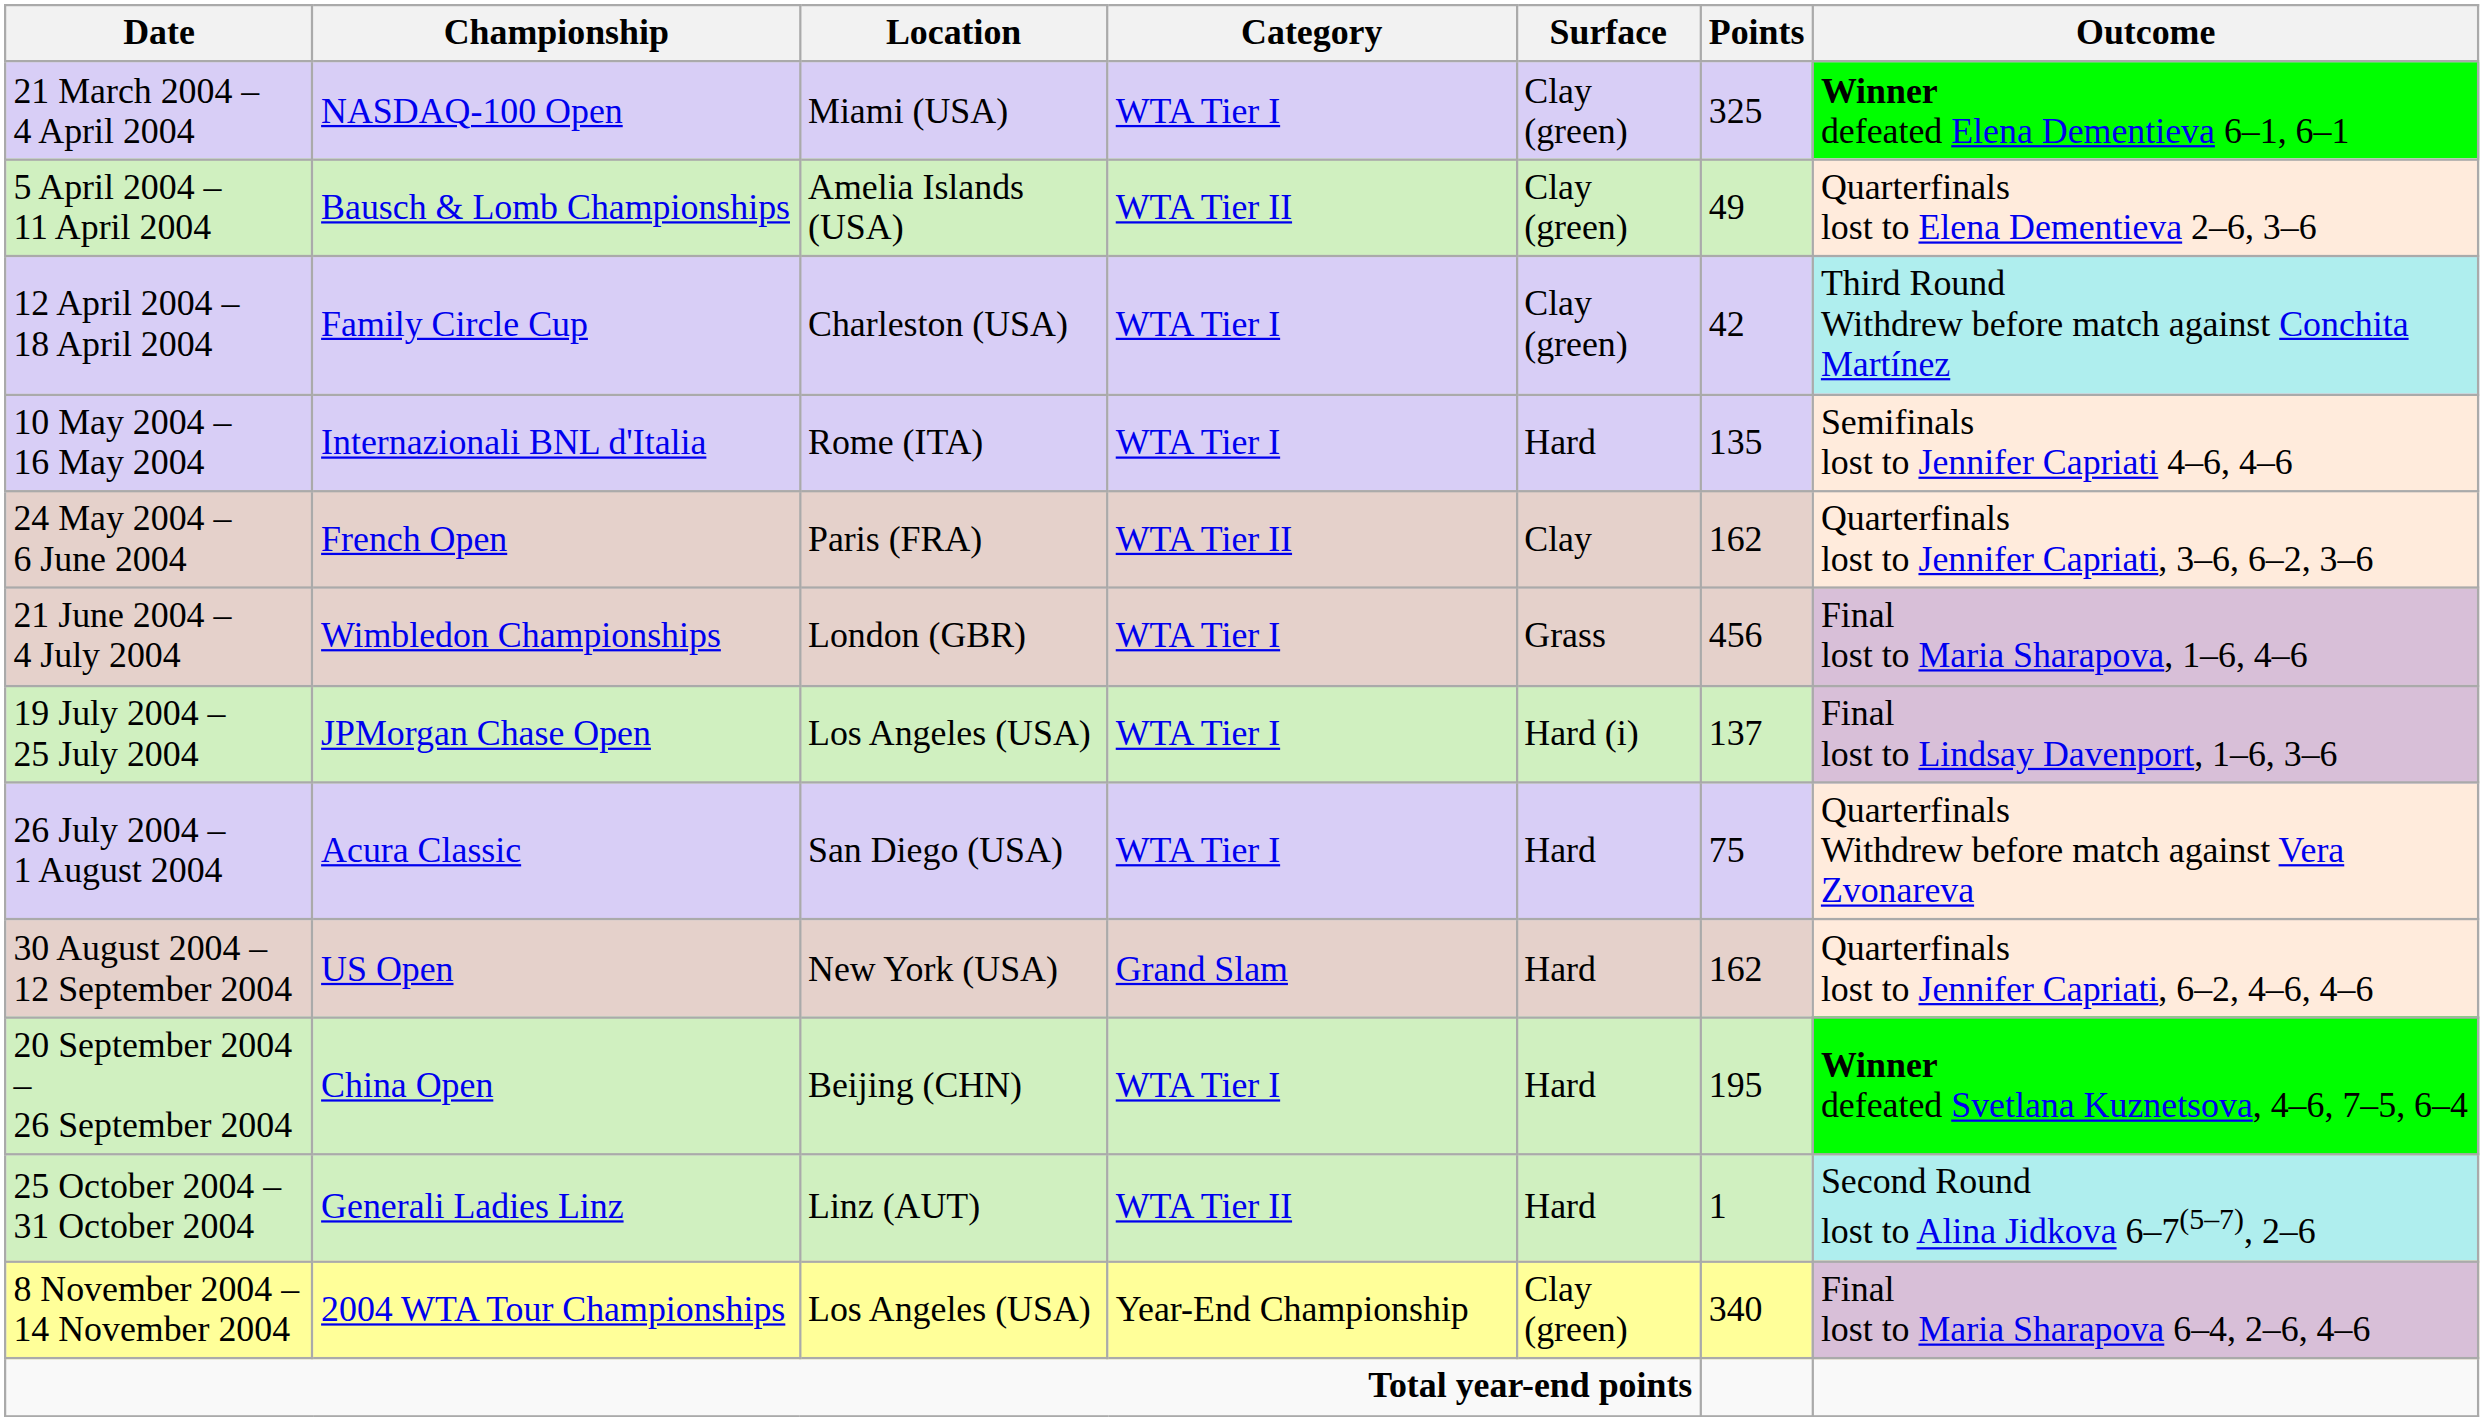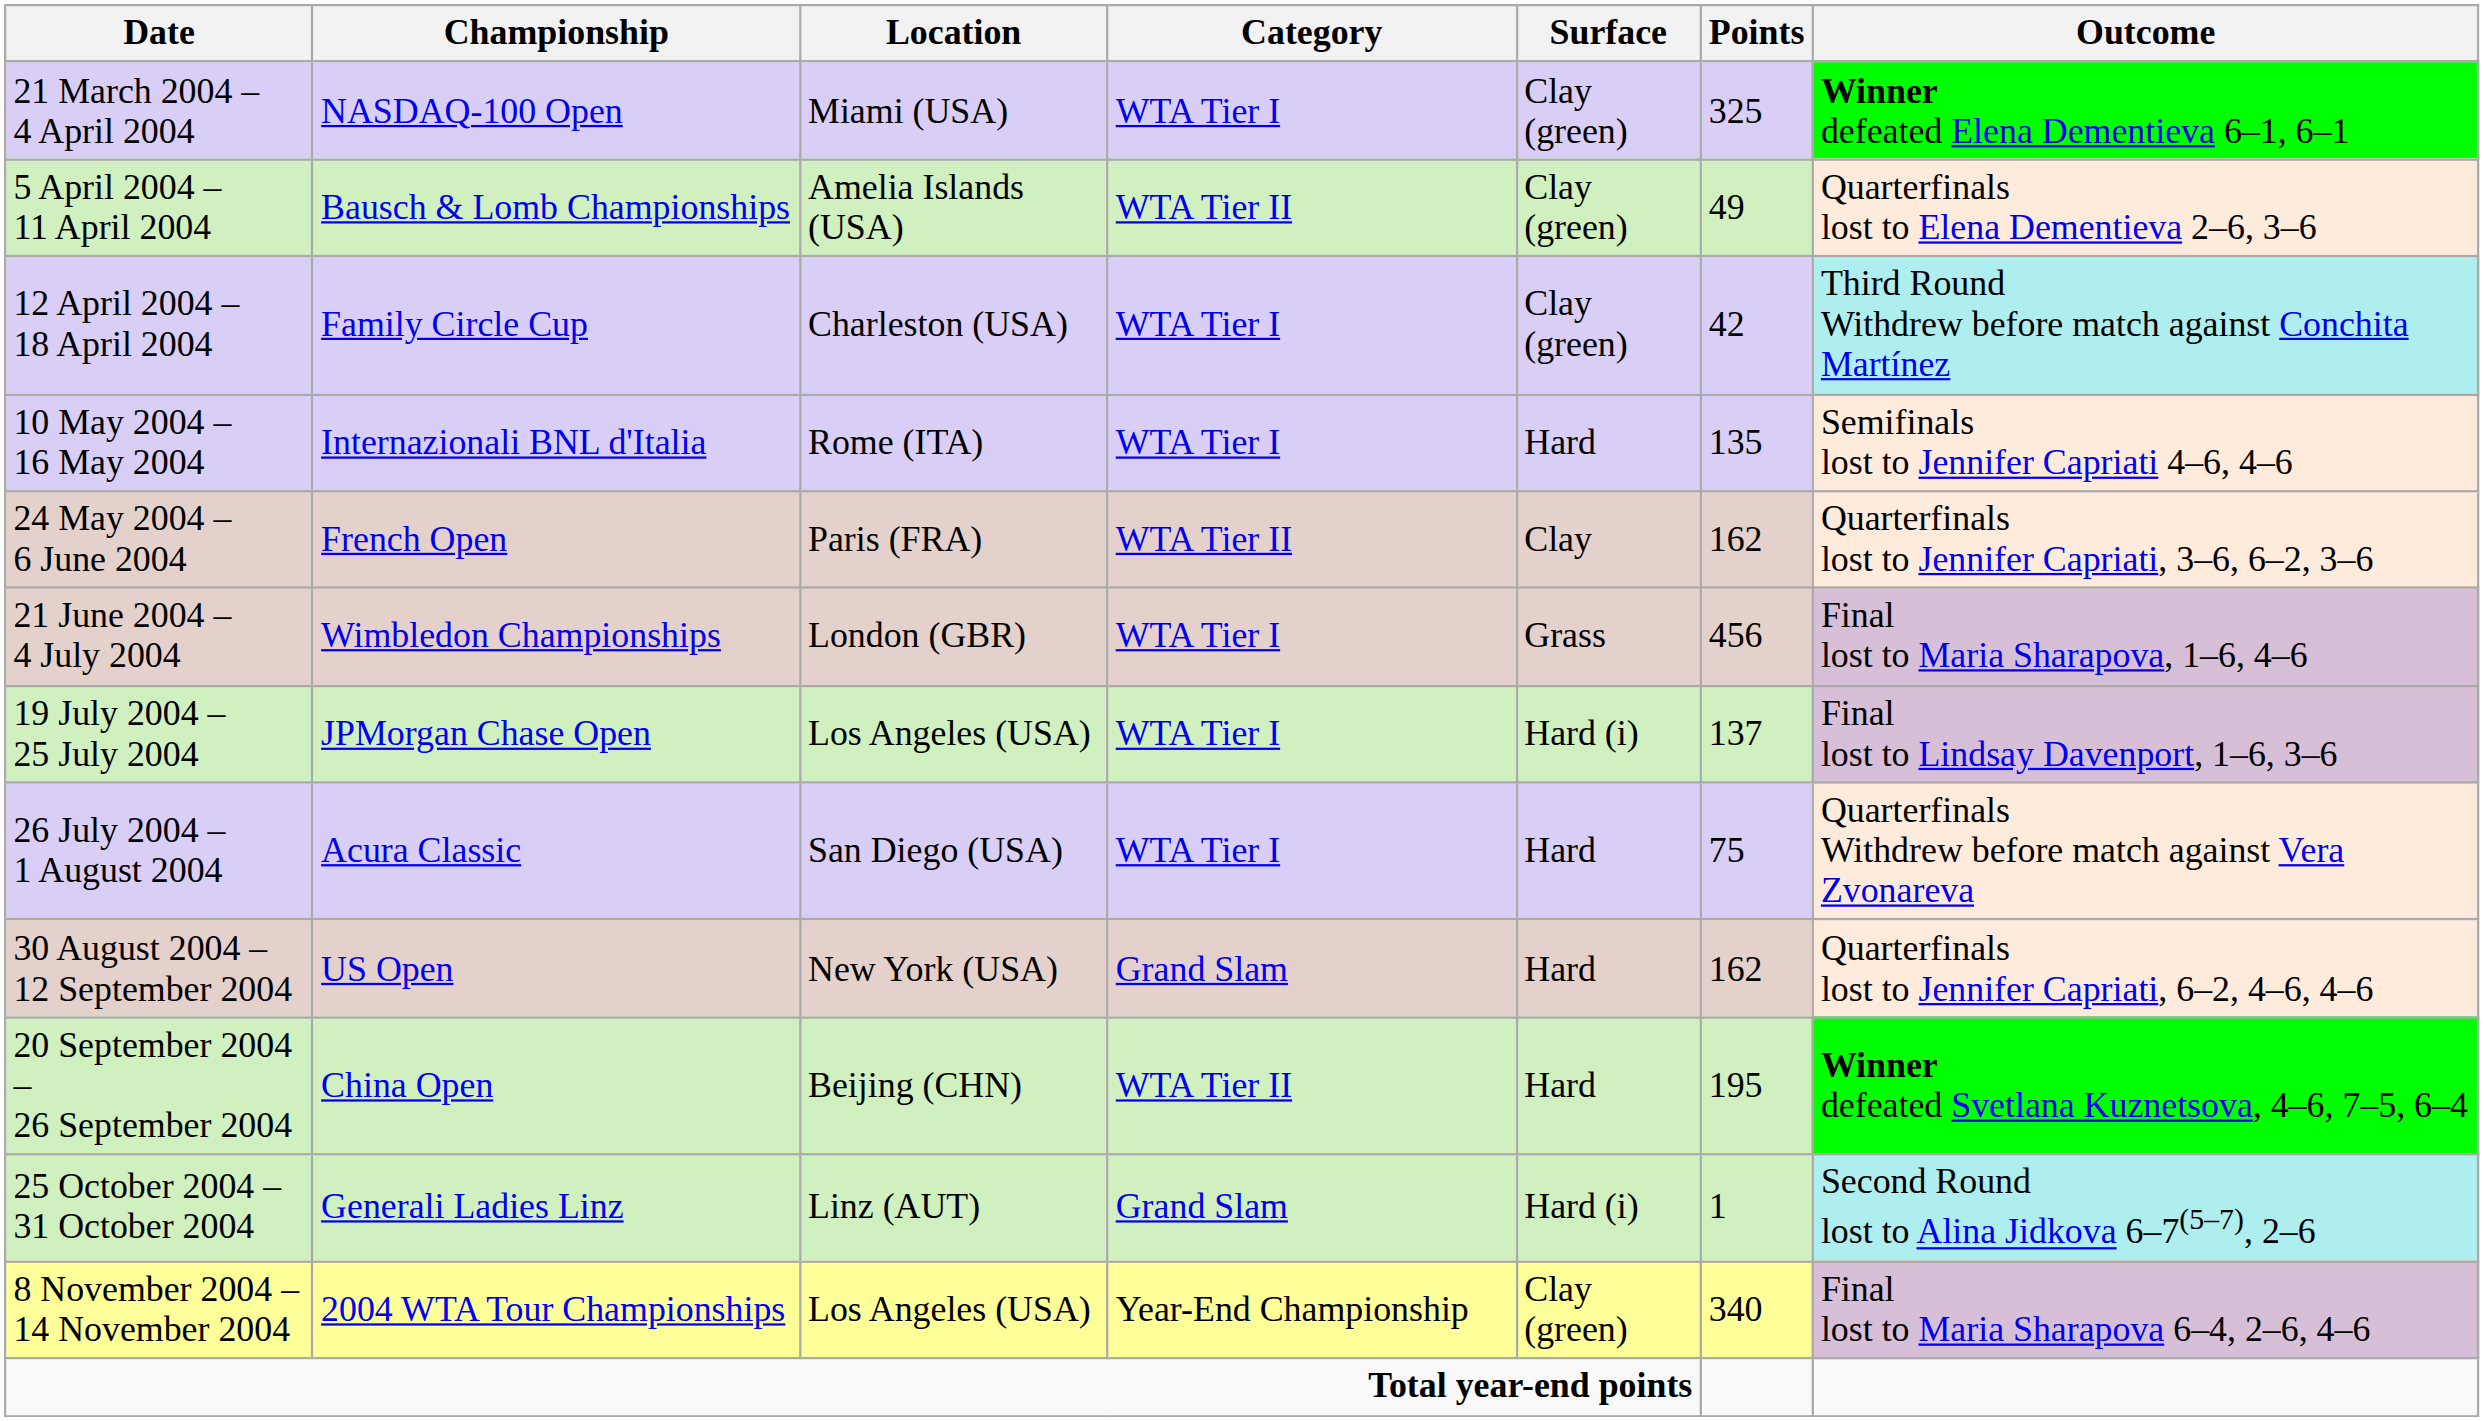 <table class="wikitable">
 <tr>
 <th width=130>Date</th>
 <th width=210>Championship</th>
 <th width=130>Location</th>
 <th width=175>Category</th>
 <th width=75>Surface</th>
 <th width=40>Points</th>
 <th width=290>Outcome</th>
 </tr>
 <tr style="background:#d8cef6">
 <td>21 March 2004 –<br>4 April 2004</td>
 <td><a href='#'>NASDAQ-100 Open</a></td>
 <td>Miami (USA)</td>
 <td><a href='#'>WTA Tier I</a></td>
 <td>Clay (green)</td>
 <td>325</td>
 <td style="background:lime;"><strong>Winner</strong> <br>defeated <a href='#'>Elena Dementieva</a> 6–1, 6–1</td>
 </tr>
 <tr style="background:#d0f0c0;">
 <td>5 April 2004 –<br>11 April 2004</td>
 <td><a href='#'>Bausch & Lomb Championships</a></td>
 <td>Amelia Islands (USA)</td>
 <td><a href='#'>WTA Tier II</a></td>
 <td>Clay (green)</td>
 <td>49</td>
 <td style="background:#ffebdc;">Quarterfinals <br>lost to <a href='#'>Elena Dementieva</a> 2–6, 3–6</td>
 </tr>
 <tr style="background:#d8cef6">
 <td>12 April 2004 –<br>18 April 2004</td>
 <td><a href='#'>Family Circle Cup</a></td>
 <td>Charleston (USA)</td>
 <td><a href='#'>WTA Tier I</a></td>
 <td>Clay (green)</td>
 <td>42</td>
 <td style="background:#afeeee;">Third Round <br>Withdrew before match against <a href='#'>Conchita Martínez</a></td>
 </tr>
 <tr style="background:#d8cef6">
 <td>10 May 2004 –<br>16 May 2004</td>
 <td><a href='#'>Internazionali BNL d'Italia</a></td>
 <td>Rome (ITA)</td>
 <td><a href='#'>WTA Tier I</a></td>
 <td>Hard</td>
 <td>135</td>
 <td style="background:#ffebdc;">Semifinals <br>lost to <a href='#'>Jennifer Capriati</a> 4–6, 4–6</td>
 </tr>
 <tr style="background:#e5d1cb;">
 <td>24 May 2004 –<br>6 June 2004</td>
 <td><a href='#'>French Open</a></td>
 <td>Paris (FRA)</td>
 <td><a href='#'>WTA Tier II</a></td>
 <td>Clay</td>
 <td>162</td>
 <td style="background:#ffebdc;">Quarterfinals <br>lost to <a href='#'>Jennifer Capriati</a>, 3–6, 6–2, 3–6</td>
 </tr>
 <tr style="background:#e5d1cb;">
 <td>21 June 2004 –<br>4 July 2004</td>
 <td><a href='#'>Wimbledon Championships</a></td>
 <td>London (GBR)</td>
 <td><a href='#'>WTA Tier I</a></td>
 <td>Grass</td>
 <td>456</td>
 <td style="background:thistle;">Final <br>lost to <a href='#'>Maria Sharapova</a>, 1–6, 4–6</td>
 </tr>
 <tr style="background:#d0f0c0;">
 <td>19 July 2004 –<br>25 July 2004</td>
 <td><a href='#'>JPMorgan Chase Open</a></td>
 <td>Los Angeles (USA)</td>
 <td><a href='#'>WTA Tier I</a></td>
 <td>Hard (i)</td>
 <td>137</td>
 <td style="background:thistle;">Final <br>lost to <a href='#'>Lindsay Davenport</a>, 1–6, 3–6</td>
 </tr>
 <tr style="background:#d8cef6">
 <td>26 July 2004 –<br>1 August 2004</td>
 <td><a href='#'>Acura Classic</a></td>
 <td>San Diego (USA)</td>
 <td><a href='#'>WTA Tier I</a></td>
 <td>Hard</td>
 <td>75</td>
 <td style="background:#ffebdc;">Quarterfinals <br>Withdrew before match against <a href='#'>Vera Zvonareva</a></td>
 </tr>
 <tr style="background:#e5d1cb;">
 <td>30 August 2004 –<br>12 September 2004</td>
 <td><a href='#'>US Open</a></td>
 <td>New York (USA)</td>
 <td><a href='#'>Grand Slam</a></td>
 <td>Hard</td>
 <td>162</td>
 <td style="background:#ffebdc;">Quarterfinals <br>lost to <a href='#'>Jennifer Capriati</a>, 6–2, 4–6, 4–6</td>
 </tr>
 <tr style="background:#d0f0c0;">
 <td>20 September 2004 –<br>26 September 2004</td>
 <td><a href='#'>China Open</a></td>
 <td>Beijing (CHN)</td>
-<td><a href='#'>WTA Tier I</a></td>
+<td><a href='#'>WTA Tier II</a></td>
 <td>Hard</td>
 <td>195</td>
 <td style="background:lime;"><strong>Winner</strong> <br>defeated <a href='#'>Svetlana Kuznetsova</a>, 4–6, 7–5, 6–4</td>
 </tr>
 <tr style="background:#d0f0c0;">
 <td>25 October 2004 –<br>31 October 2004</td>
 <td><a href='#'>Generali Ladies Linz</a></td>
 <td>Linz (AUT)</td>
-<td><a href='#'>WTA Tier II</a></td>
-<td>Hard</td>
+<td><a href='#'>Grand Slam</a></td>
+<td>Hard (i)</td>
 <td>1</td>
 <td style="background:#afeeee;">Second Round <br>lost to <a href='#'>Alina Jidkova</a> 6–7<sup>(5–7)</sup>, 2–6</td>
 </tr>
 <tr style="background:#FFFF99;">
 <td>8 November 2004 –<br>14 November 2004</td>
 <td><a href='#'>2004 WTA Tour Championships</a></td>
 <td>Los Angeles (USA)</td>
 <td>Year-End Championship</td>
 <td>Clay (green)</td>
 <td>340</td>
 <td style="background:thistle;">Final <br>lost to <a href='#'>Maria Sharapova</a> 6–4, 2–6, 4–6</td>
 </tr>
 <tr>
 <td colspan=5 align=right><strong>Total year-end points</strong></td>
 <td></td>
 <td></td>
 </tr>
 </table>
